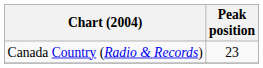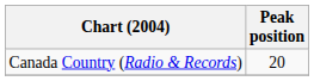 <table class="wikitable sortable">
 <tr>
 <th align="left">Chart (2004)</th>
 <th align="center">Peak<br>position</th>
 </tr>
 <tr>
 <td align="left">Canada <a href='#'>Country</a> (<em><a href='#'>Radio & Records</a></em>)</td>
-<td align="center">23</td>
+<td align="center">20</td>
 </tr>
 <tr>
 </tr>
 <tr>
 </tr>
 </table>
